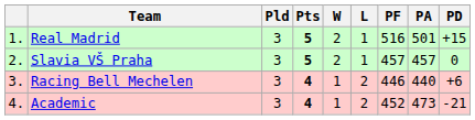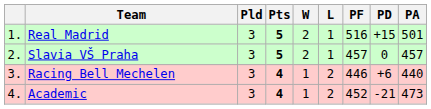 <table class="wikitable" style="text-align:center">
 <tr>
 <th width=15></th>
 <th width=220>Team</th>
 <th width=20>Pld</th>
 <th width=20>Pts</th>
 <th width=20>W</th>
 <th width=20>L</th>
 <th width=20>PF</th>
+<th width=20>PD</th>
 <th width=20>PA</th>
-<th width=20>PD</th>
 </tr>
 <tr style="background: #ccffcc;">
 <td>1.</td>
 <td align=left> <a href='#'>Real Madrid</a></td>
 <td>3</td>
 <td><strong>5</strong></td>
 <td>2</td>
 <td>1</td>
 <td>516</td>
+<td>+15</td>
 <td>501</td>
-<td>+15</td>
 </tr>
 <tr style="background: #ccffcc;">
 <td>2.</td>
 <td align=left> <a href='#'>Slavia VŠ Praha</a></td>
 <td>3</td>
 <td><strong>5</strong></td>
 <td>2</td>
 <td>1</td>
 <td>457</td>
+<td>0</td>
 <td>457</td>
-<td>0</td>
 </tr>
 <tr style="background: #ffcccc;">
 <td>3.</td>
 <td align=left> <a href='#'>Racing Bell Mechelen</a></td>
 <td>3</td>
 <td><strong>4</strong></td>
 <td>1</td>
 <td>2</td>
 <td>446</td>
+<td>+6</td>
 <td>440</td>
-<td>+6</td>
 </tr>
 <tr style="background: #ffcccc;">
 <td>4.</td>
 <td align=left> <a href='#'>Academic</a></td>
 <td>3</td>
 <td><strong>4</strong></td>
 <td>1</td>
 <td>2</td>
 <td>452</td>
+<td>-21</td>
 <td>473</td>
-<td>-21</td>
 </tr>
 </table>
